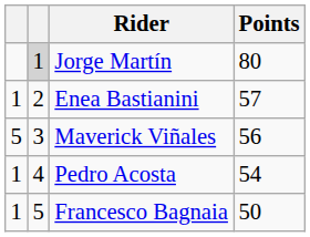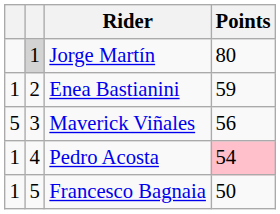 <table class="wikitable" style="font-size: 95%;">
 <tr>
 <th></th>
 <th></th>
 <th>Rider</th>
 <th>Points</th>
 </tr>
 <tr>
 <td></td>
 <td align=center style="background: lightgrey;">1</td>
 <td> <a href='#'>Jorge Martín</a></td>
 <td align=left>80</td>
 </tr>
 <tr>
 <td> 1</td>
 <td align=center>2</td>
 <td> <a href='#'>Enea Bastianini</a></td>
-<td align=left>57</td>
+<td align=left>59</td>
 </tr>
 <tr>
 <td> 5</td>
 <td align=center>3</td>
 <td> <a href='#'>Maverick Viñales</a></td>
 <td align=left>56</td>
 </tr>
 <tr>
 <td> 1</td>
 <td align=center>4</td>
 <td> <a href='#'>Pedro Acosta</a></td>
-<td align=left>54</td>
+<td align=left style="background: pink;">54</td>
 </tr>
 <tr>
 <td> 1</td>
 <td align=center>5</td>
 <td> <a href='#'>Francesco Bagnaia</a></td>
 <td align=left>50</td>
 </tr>
 </table>
